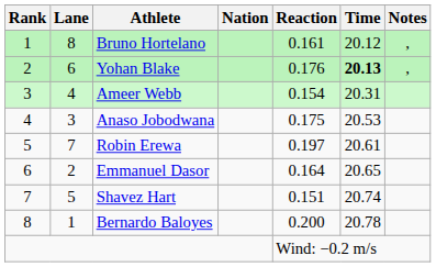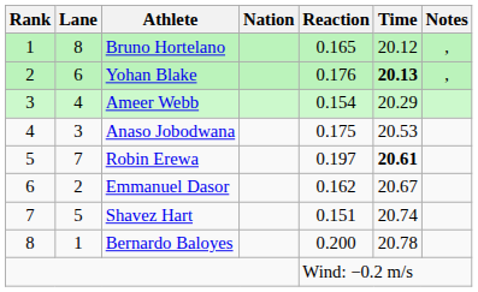 <table class="wikitable sortable" style="text-align:center">
 <tr>
 <th>Rank</th>
 <th>Lane</th>
 <th>Athlete</th>
 <th>Nation</th>
 <th>Reaction</th>
 <th>Time</th>
 <th>Notes</th>
 </tr>
 <tr style="background:#bbf3bb;">
 <td>1</td>
 <td>8</td>
 <td align=left><a href='#'>Bruno Hortelano</a></td>
 <td align=left></td>
-<td>0.161</td>
+<td>0.165</td>
 <td>20.12</td>
 <td>, </td>
 </tr>
 <tr style="background:#bbf3bb;">
 <td>2</td>
 <td>6</td>
 <td align=left><a href='#'>Yohan Blake</a></td>
 <td align=left></td>
 <td>0.176</td>
 <td><strong>20.13</strong></td>
 <td>, </td>
 </tr>
 <tr style="background:#ccf9cc;">
 <td>3</td>
 <td>4</td>
 <td align=left><a href='#'>Ameer Webb</a></td>
 <td align=left></td>
 <td>0.154</td>
-<td>20.31</td>
+<td>20.29</td>
 <td></td>
 </tr>
 <tr>
 <td>4</td>
 <td>3</td>
 <td align=left><a href='#'>Anaso Jobodwana</a></td>
 <td align=left></td>
 <td>0.175</td>
 <td>20.53</td>
 <td></td>
 </tr>
 <tr>
 <td>5</td>
 <td>7</td>
 <td align=left><a href='#'>Robin Erewa</a></td>
 <td align=left></td>
 <td>0.197</td>
-<td>20.61</td>
+<td><strong>20.61</strong></td>
 <td></td>
 </tr>
 <tr>
 <td>6</td>
 <td>2</td>
 <td align=left><a href='#'>Emmanuel Dasor</a></td>
 <td align=left></td>
-<td>0.164</td>
-<td>20.65</td>
+<td>0.162</td>
+<td>20.67</td>
 <td></td>
 </tr>
 <tr>
 <td>7</td>
 <td>5</td>
 <td align=left><a href='#'>Shavez Hart</a></td>
 <td align=left></td>
 <td>0.151</td>
 <td>20.74</td>
 <td></td>
 </tr>
 <tr>
 <td>8</td>
 <td>1</td>
 <td align=left><a href='#'>Bernardo Baloyes</a></td>
 <td align=left></td>
 <td>0.200</td>
 <td>20.78</td>
 <td></td>
 </tr>
 <tr class="sortbottom">
 <td colspan=4></td>
 <td colspan="3" style="text-align:left;">Wind: −0.2 m/s</td>
 </tr>
 </table>
